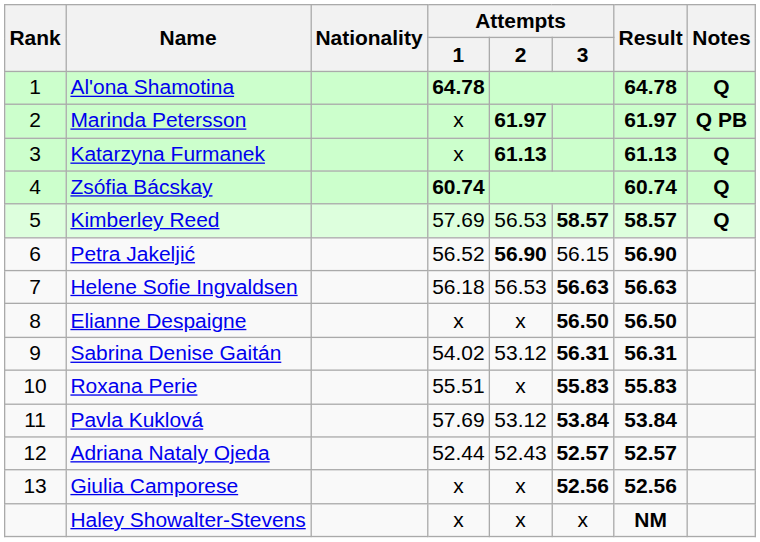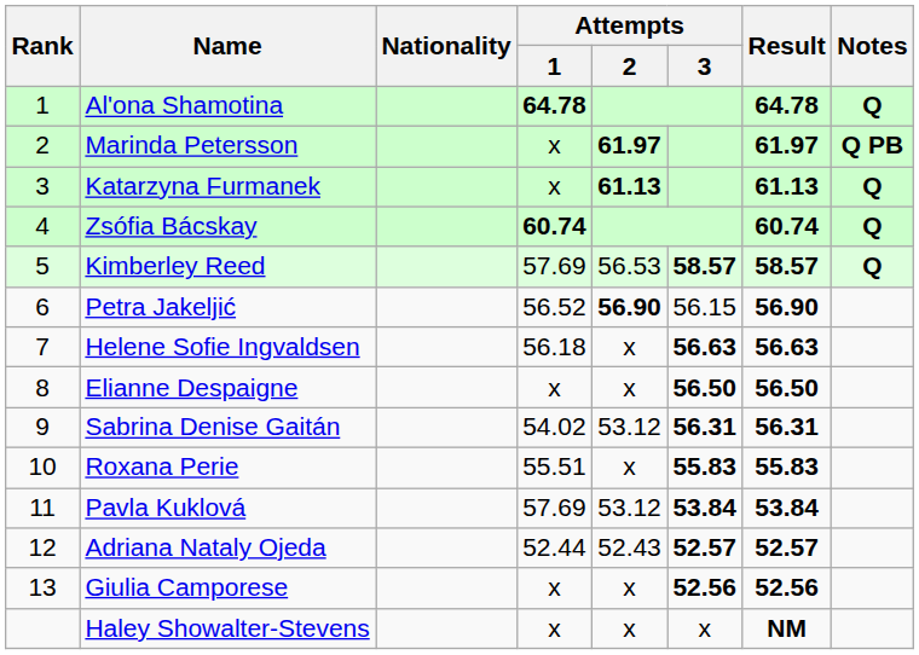 <table class="wikitable sortable" style="text-align:center">
 <tr>
 <th rowspan=2>Rank</th>
 <th rowspan=2>Name</th>
 <th rowspan=2>Nationality</th>
 <th colspan=3>Attempts</th>
 <th rowspan=2>Result</th>
 <th rowspan=2>Notes</th>
 </tr>
 <tr>
 <th>1</th>
 <th>2</th>
 <th>3</th>
 </tr>
 <tr bgcolor=ccffcc>
 <td>1</td>
 <td align=left><a href='#'>Al'ona Shamotina</a></td>
 <td align=left></td>
 <td><strong>64.78</strong></td>
 <td colspan=2></td>
 <td><strong>64.78</strong></td>
 <td><strong>Q</strong></td>
 </tr>
 <tr bgcolor=ccffcc>
 <td>2</td>
 <td align=left><a href='#'>Marinda Petersson</a></td>
 <td align=left></td>
 <td>x</td>
 <td><strong>61.97</strong></td>
 <td></td>
 <td><strong>61.97</strong></td>
 <td><strong>Q PB</strong></td>
 </tr>
 <tr bgcolor=ccffcc>
 <td>3</td>
 <td align=left><a href='#'>Katarzyna Furmanek</a></td>
 <td align=left></td>
 <td>x</td>
 <td><strong>61.13</strong></td>
 <td></td>
 <td><strong>61.13</strong></td>
 <td><strong>Q</strong></td>
 </tr>
 <tr bgcolor=ccffcc>
 <td>4</td>
 <td align=left><a href='#'>Zsófia Bácskay</a></td>
 <td align=left></td>
 <td><strong>60.74</strong></td>
 <td colspan=2></td>
 <td><strong>60.74</strong></td>
 <td><strong>Q</strong></td>
 </tr>
 <tr bgcolor=ddffdd>
 <td>5</td>
 <td align=left><a href='#'>Kimberley Reed</a></td>
 <td align=left></td>
 <td>57.69</td>
 <td>56.53</td>
 <td><strong>58.57</strong></td>
 <td><strong>58.57</strong></td>
 <td><strong>Q</strong></td>
 </tr>
 <tr>
 <td>6</td>
 <td align=left><a href='#'>Petra Jakeljić</a></td>
 <td align=left></td>
 <td>56.52</td>
 <td><strong>56.90</strong></td>
 <td>56.15</td>
 <td><strong>56.90</strong></td>
 <td></td>
 </tr>
 <tr>
 <td>7</td>
 <td align=left><a href='#'>Helene Sofie Ingvaldsen</a></td>
 <td align=left></td>
 <td>56.18</td>
-<td>56.53</td>
+<td>x</td>
 <td><strong>56.63</strong></td>
 <td><strong>56.63</strong></td>
 <td></td>
 </tr>
 <tr>
 <td>8</td>
 <td align=left><a href='#'>Elianne Despaigne</a></td>
 <td align=left></td>
 <td>x</td>
 <td>x</td>
 <td><strong>56.50</strong></td>
 <td><strong>56.50</strong></td>
 <td></td>
 </tr>
 <tr>
 <td>9</td>
 <td align=left><a href='#'>Sabrina Denise Gaitán</a></td>
 <td align=left></td>
 <td>54.02</td>
 <td>53.12</td>
 <td><strong>56.31</strong></td>
 <td><strong>56.31</strong></td>
 <td></td>
 </tr>
 <tr>
 <td>10</td>
 <td align=left><a href='#'>Roxana Perie</a></td>
 <td align=left></td>
 <td>55.51</td>
 <td>x</td>
 <td><strong>55.83</strong></td>
 <td><strong>55.83</strong></td>
 <td></td>
 </tr>
 <tr>
 <td>11</td>
 <td align=left><a href='#'>Pavla Kuklová</a></td>
 <td align=left></td>
 <td>57.69</td>
 <td>53.12</td>
 <td><strong>53.84</strong></td>
 <td><strong>53.84</strong></td>
 <td></td>
 </tr>
 <tr>
 <td>12</td>
 <td align=left><a href='#'>Adriana Nataly Ojeda</a></td>
 <td align=left></td>
 <td>52.44</td>
 <td>52.43</td>
 <td><strong>52.57</strong></td>
 <td><strong>52.57</strong></td>
 <td></td>
 </tr>
 <tr>
 <td>13</td>
 <td align=left><a href='#'>Giulia Camporese</a></td>
 <td align=left></td>
 <td>x</td>
 <td>x</td>
 <td><strong>52.56</strong></td>
 <td><strong>52.56</strong></td>
 <td></td>
 </tr>
 <tr>
 <td></td>
 <td align=left><a href='#'>Haley Showalter-Stevens</a></td>
 <td align=left></td>
 <td>x</td>
 <td>x</td>
 <td>x</td>
 <td><strong>NM</strong></td>
 <td></td>
 </tr>
 </table>
